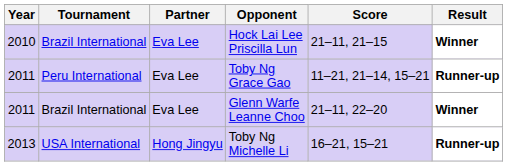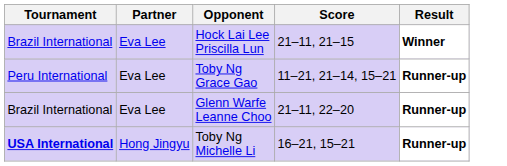 <table class="sortable wikitable" style="font-size: 90%;">
 <tr>
-<th>Year</th>
 <th>Tournament</th>
 <th>Partner</th>
 <th>Opponent</th>
 <th>Score</th>
 <th>Result</th>
 </tr>
 <tr style="background:#D8CEF6">
-<td align="center">2010</td>
 <td align="left"><a href='#'>Brazil International</a></td>
 <td align="left"> <a href='#'>Eva Lee</a></td>
 <td align="left"> <a href='#'>Hock Lai Lee</a><br> <a href='#'>Priscilla Lun</a></td>
 <td align="left">21–11, 21–15</td>
 <td style="text-align:left; background:white"> <strong>Winner</strong></td>
 </tr>
 <tr style="background:#D8CEF6">
-<td align="center">2011</td>
 <td align="left"><a href='#'>Peru International</a></td>
 <td align="left"> Eva Lee</td>
 <td align="left"> <a href='#'>Toby Ng</a><br> <a href='#'>Grace Gao</a></td>
 <td align="left">11–21, 21–14, 15–21</td>
 <td style="text-align:left; background:white"> <strong>Runner-up</strong></td>
 </tr>
 <tr style="background:#D8CEF6">
-<td align="center">2011</td>
 <td align="left">Brazil International</td>
 <td align="left"> Eva Lee</td>
 <td align="left"> <a href='#'>Glenn Warfe</a><br> <a href='#'>Leanne Choo</a></td>
 <td align="left">21–11, 22–20</td>
-<td style="text-align:left; background:white"> <strong>Winner</strong></td>
+<td style="text-align:left; background:white"> <strong>Runner-up</strong></td>
 </tr>
 <tr style="background:#D8CEF6">
-<td align="center">2013</td>
-<td align="left"><a href='#'>USA International</a></td>
+<td align="left"><strong><a href='#'>USA International</a></strong></td>
 <td align="left"> <a href='#'>Hong Jingyu</a></td>
 <td align="left"> Toby Ng<br> <a href='#'>Michelle Li</a></td>
 <td align="left">16–21, 15–21</td>
 <td style="text-align:left; background:white"> <strong>Runner-up</strong></td>
 </tr>
 </table>
